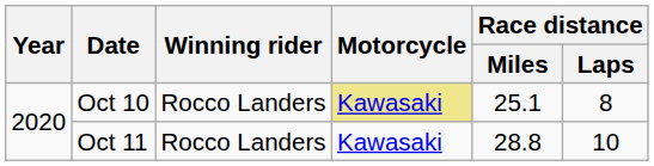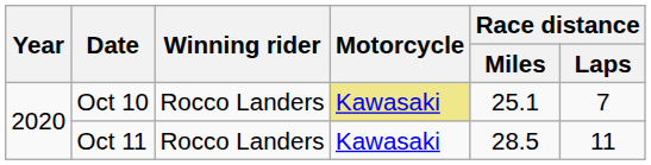 <table class="wikitable" style="font-size: 95%;">
 <tr>
 <th rowspan="2">Year</th>
 <th rowspan="2">Date</th>
 <th rowspan="2">Winning rider</th>
 <th rowspan="2">Motorcycle</th>
 <th colspan="2">Race distance</th>
 </tr>
 <tr>
 <th>Miles</th>
 <th>Laps</th>
 </tr>
 <tr>
 <td rowspan="2">2020</td>
 <td>Oct 10</td>
 <td> Rocco Landers</td>
 <td style="background: khaki;"><a href='#'>Kawasaki</a></td>
 <td style="text-align:center">25.1</td>
-<td style="text-align:center">8</td>
+<td style="text-align:center">7</td>
 </tr>
 <tr>
 <td>Oct 11</td>
 <td> Rocco Landers</td>
 <td><a href='#'>Kawasaki</a></td>
-<td style="text-align:center">28.8</td>
-<td style="text-align:center">10</td>
+<td style="text-align:center">28.5</td>
+<td style="text-align:center">11</td>
 </tr>
 </table>
